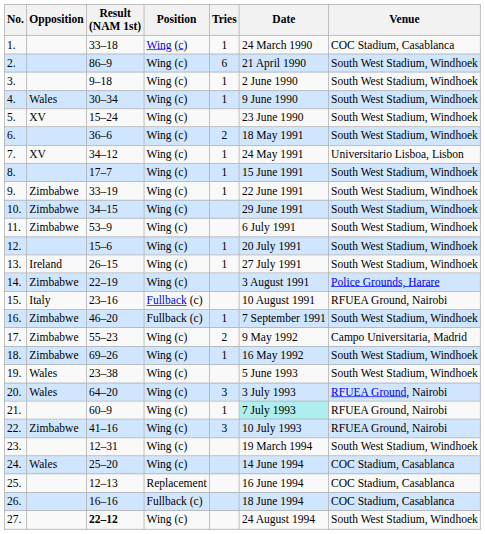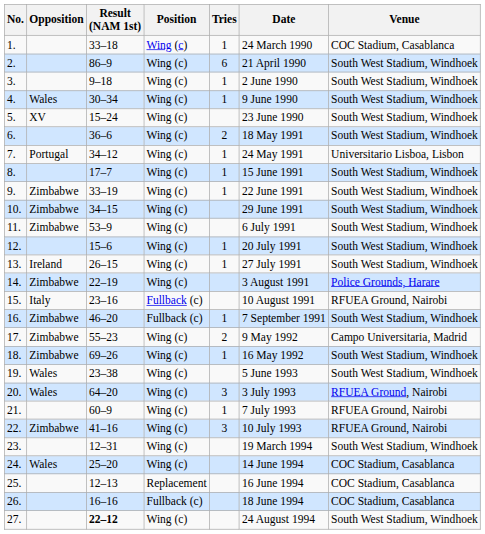 <table class="wikitable sortable">
 <tr>
 <th>No.</th>
 <th>Opposition</th>
 <th>Result<br>(NAM 1st)</th>
 <th>Position</th>
 <th>Tries</th>
 <th>Date</th>
 <th>Venue</th>
 </tr>
 <tr>
 <td>1.</td>
 <td></td>
 <td>33–18</td>
 <td><a href='#'>Wing</a> (<a href='#'>c</a>)</td>
 <td align="center">1</td>
 <td>24 March 1990</td>
 <td>COC Stadium, Casablanca</td>
 </tr>
 <tr style="background: #D0E6FF;">
 <td>2.</td>
 <td></td>
 <td>86–9</td>
 <td>Wing (c)</td>
 <td align="center">6</td>
 <td>21 April 1990</td>
 <td>South West Stadium, Windhoek</td>
 </tr>
 <tr>
 <td>3.</td>
 <td></td>
 <td>9–18</td>
 <td>Wing (c)</td>
 <td align="center">1</td>
 <td>2 June 1990</td>
 <td>South West Stadium, Windhoek</td>
 </tr>
 <tr style="background: #D0E6FF;">
 <td>4.</td>
 <td> Wales</td>
 <td>30–34</td>
 <td>Wing (c)</td>
 <td align="center">1</td>
 <td>9 June 1990</td>
 <td>South West Stadium, Windhoek</td>
 </tr>
 <tr>
 <td>5.</td>
 <td> XV</td>
 <td>15–24</td>
 <td>Wing (c)</td>
 <td></td>
 <td>23 June 1990</td>
 <td>South West Stadium, Windhoek</td>
 </tr>
 <tr style="background: #D0E6FF;">
 <td>6.</td>
 <td></td>
 <td>36–6</td>
 <td>Wing (c)</td>
 <td align="center">2</td>
 <td>18 May 1991</td>
 <td>South West Stadium, Windhoek</td>
 </tr>
 <tr>
 <td>7.</td>
-<td> XV</td>
+<td> Portugal</td>
 <td>34–12</td>
 <td>Wing (c)</td>
 <td align="center">1</td>
 <td>24 May 1991</td>
 <td>Universitario Lisboa, Lisbon</td>
 </tr>
 <tr style="background: #D0E6FF;">
 <td>8.</td>
 <td></td>
 <td>17–7</td>
 <td>Wing (c)</td>
 <td align="center">1</td>
 <td>15 June 1991</td>
 <td>South West Stadium, Windhoek</td>
 </tr>
 <tr>
 <td>9.</td>
 <td> Zimbabwe</td>
 <td>33–19</td>
 <td>Wing (c)</td>
 <td align="center">1</td>
 <td>22 June 1991</td>
 <td>South West Stadium, Windhoek</td>
 </tr>
 <tr style="background: #D0E6FF;">
 <td>10.</td>
 <td> Zimbabwe</td>
 <td>34–15</td>
 <td>Wing (c)</td>
 <td></td>
 <td>29 June 1991</td>
 <td>South West Stadium, Windhoek</td>
 </tr>
 <tr>
 <td>11.</td>
 <td> Zimbabwe</td>
 <td>53–9</td>
 <td>Wing (c)</td>
 <td></td>
 <td>6 July 1991</td>
 <td>South West Stadium, Windhoek</td>
 </tr>
 <tr style="background: #D0E6FF;">
 <td>12.</td>
 <td></td>
 <td>15–6</td>
 <td>Wing (c)</td>
 <td align="center">1</td>
 <td>20 July 1991</td>
 <td>South West Stadium, Windhoek</td>
 </tr>
 <tr>
 <td>13.</td>
 <td> Ireland</td>
 <td>26–15</td>
 <td>Wing (c)</td>
 <td align="center">1</td>
 <td>27 July 1991</td>
 <td>South West Stadium, Windhoek</td>
 </tr>
 <tr style="background: #D0E6FF;">
 <td>14.</td>
 <td> Zimbabwe</td>
 <td>22–19</td>
 <td>Wing (c)</td>
 <td></td>
 <td>3 August 1991</td>
 <td><a href='#'>Police Grounds, Harare</a></td>
 </tr>
 <tr>
 <td>15.</td>
 <td> Italy</td>
 <td>23–16</td>
 <td><a href='#'>Fullback</a> (c)</td>
 <td></td>
 <td>10 August 1991</td>
 <td>RFUEA Ground, Nairobi</td>
 </tr>
 <tr style="background: #D0E6FF;">
 <td>16.</td>
 <td> Zimbabwe</td>
 <td>46–20</td>
 <td>Fullback (c)</td>
 <td align="center">1</td>
 <td>7 September 1991</td>
 <td>South West Stadium, Windhoek</td>
 </tr>
 <tr>
 <td>17.</td>
 <td> Zimbabwe</td>
 <td>55–23</td>
 <td>Wing (c)</td>
 <td align="center">2</td>
 <td>9 May 1992</td>
 <td>Campo Universitaria, Madrid</td>
 </tr>
 <tr style="background: #D0E6FF;">
 <td>18.</td>
 <td> Zimbabwe</td>
 <td>69–26</td>
 <td>Wing (c)</td>
 <td align="center">1</td>
 <td>16 May 1992</td>
 <td>South West Stadium, Windhoek</td>
 </tr>
 <tr>
 <td>19.</td>
 <td> Wales</td>
 <td>23–38</td>
 <td>Wing (c)</td>
 <td></td>
 <td>5 June 1993</td>
 <td>South West Stadium, Windhoek</td>
 </tr>
 <tr style="background: #D0E6FF;">
 <td>20.</td>
 <td> Wales</td>
 <td>64–20</td>
 <td>Wing (c)</td>
 <td align="center">3</td>
 <td>3 July 1993</td>
 <td><a href='#'>RFUEA Ground</a>, Nairobi</td>
 </tr>
 <tr>
 <td>21.</td>
 <td></td>
 <td>60–9</td>
 <td>Wing (c)</td>
 <td align="center">1</td>
-<td style="background: paleturquoise;">7 July 1993</td>
+<td>7 July 1993</td>
 <td>RFUEA Ground, Nairobi</td>
 </tr>
 <tr style="background: #D0E6FF;">
 <td>22.</td>
 <td> Zimbabwe</td>
 <td>41–16</td>
 <td>Wing (c)</td>
 <td align="center">3</td>
 <td>10 July 1993</td>
 <td>RFUEA Ground, Nairobi</td>
 </tr>
 <tr>
 <td>23.</td>
 <td></td>
 <td>12–31</td>
 <td>Wing (c)</td>
 <td></td>
 <td>19 March 1994</td>
 <td>South West Stadium, Windhoek</td>
 </tr>
 <tr style="background: #D0E6FF;">
 <td>24.</td>
 <td> Wales</td>
 <td>25–20</td>
 <td>Wing (c)</td>
 <td></td>
 <td>14 June 1994</td>
 <td>COC Stadium, Casablanca</td>
 </tr>
 <tr>
 <td>25.</td>
 <td></td>
 <td>12–13</td>
 <td>Replacement</td>
 <td></td>
 <td>16 June 1994</td>
 <td>COC Stadium, Casablanca</td>
 </tr>
 <tr style="background: #D0E6FF;">
 <td>26.</td>
 <td></td>
 <td>16–16</td>
 <td>Fullback (c)</td>
 <td></td>
 <td>18 June 1994</td>
 <td>COC Stadium, Casablanca</td>
 </tr>
 <tr>
 <td>27.</td>
 <td></td>
 <td><strong>22–12</strong></td>
 <td>Wing (c)</td>
 <td></td>
 <td>24 August 1994</td>
 <td>South West Stadium, Windhoek</td>
 </tr>
 </table>
